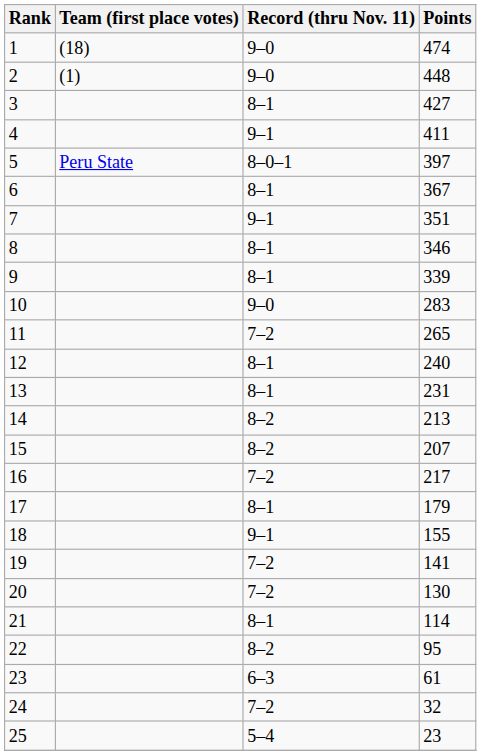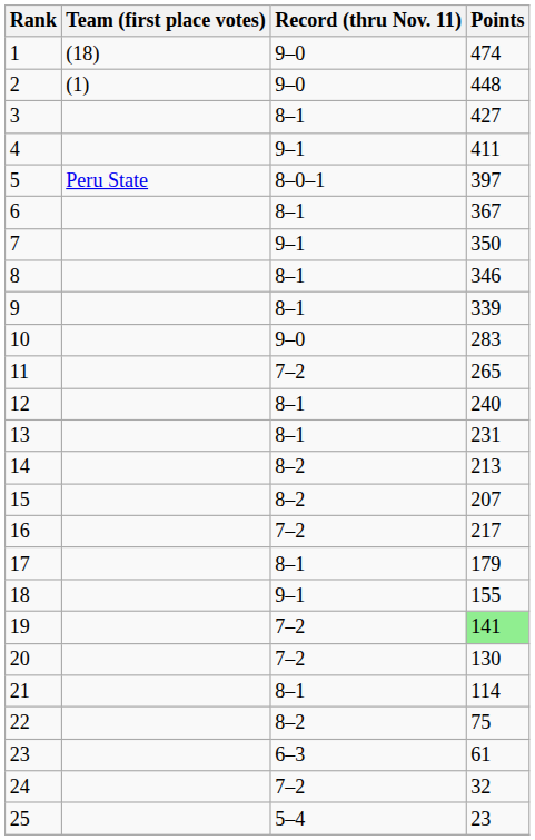 <table class="wikitable">
 <tr>
 <th>Rank</th>
 <th>Team (first place votes)</th>
 <th>Record (thru Nov. 11)</th>
 <th>Points</th>
 </tr>
 <tr>
 <td>1</td>
 <td> (18)</td>
 <td>9–0</td>
 <td>474</td>
 </tr>
 <tr>
 <td>2</td>
 <td> (1)</td>
 <td>9–0</td>
 <td>448</td>
 </tr>
 <tr>
 <td>3</td>
 <td></td>
 <td>8–1</td>
 <td>427</td>
 </tr>
 <tr>
 <td>4</td>
 <td></td>
 <td>9–1</td>
 <td>411</td>
 </tr>
 <tr>
 <td>5</td>
 <td><a href='#'>Peru State</a></td>
 <td>8–0–1</td>
 <td>397</td>
 </tr>
 <tr>
 <td>6</td>
 <td></td>
 <td>8–1</td>
 <td>367</td>
 </tr>
 <tr>
 <td>7</td>
 <td></td>
 <td>9–1</td>
-<td>351</td>
+<td>350</td>
 </tr>
 <tr>
 <td>8</td>
 <td></td>
 <td>8–1</td>
 <td>346</td>
 </tr>
 <tr>
 <td>9</td>
 <td></td>
 <td>8–1</td>
 <td>339</td>
 </tr>
 <tr>
 <td>10</td>
 <td></td>
 <td>9–0</td>
 <td>283</td>
 </tr>
 <tr>
 <td>11</td>
 <td></td>
 <td>7–2</td>
 <td>265</td>
 </tr>
 <tr>
 <td>12</td>
 <td></td>
 <td>8–1</td>
 <td>240</td>
 </tr>
 <tr>
 <td>13</td>
 <td></td>
 <td>8–1</td>
 <td>231</td>
 </tr>
 <tr>
 <td>14</td>
 <td></td>
 <td>8–2</td>
 <td>213</td>
 </tr>
 <tr>
 <td>15</td>
 <td></td>
 <td>8–2</td>
 <td>207</td>
 </tr>
 <tr>
 <td>16</td>
 <td></td>
 <td>7–2</td>
 <td>217</td>
 </tr>
 <tr>
 <td>17</td>
 <td></td>
 <td>8–1</td>
 <td>179</td>
 </tr>
 <tr>
 <td>18</td>
 <td></td>
 <td>9–1</td>
 <td>155</td>
 </tr>
 <tr>
 <td>19</td>
 <td></td>
 <td>7–2</td>
-<td>141</td>
+<td style="background: lightgreen;">141</td>
 </tr>
 <tr>
 <td>20</td>
 <td></td>
 <td>7–2</td>
 <td>130</td>
 </tr>
 <tr>
 <td>21</td>
 <td></td>
 <td>8–1</td>
 <td>114</td>
 </tr>
 <tr>
 <td>22</td>
 <td></td>
 <td>8–2</td>
-<td>95</td>
+<td>75</td>
 </tr>
 <tr>
 <td>23</td>
 <td></td>
 <td>6–3</td>
 <td>61</td>
 </tr>
 <tr>
 <td>24</td>
 <td></td>
 <td>7–2</td>
 <td>32</td>
 </tr>
 <tr>
 <td>25</td>
 <td></td>
 <td>5–4</td>
 <td>23</td>
 </tr>
 <tr>
 </tr>
 </table>
